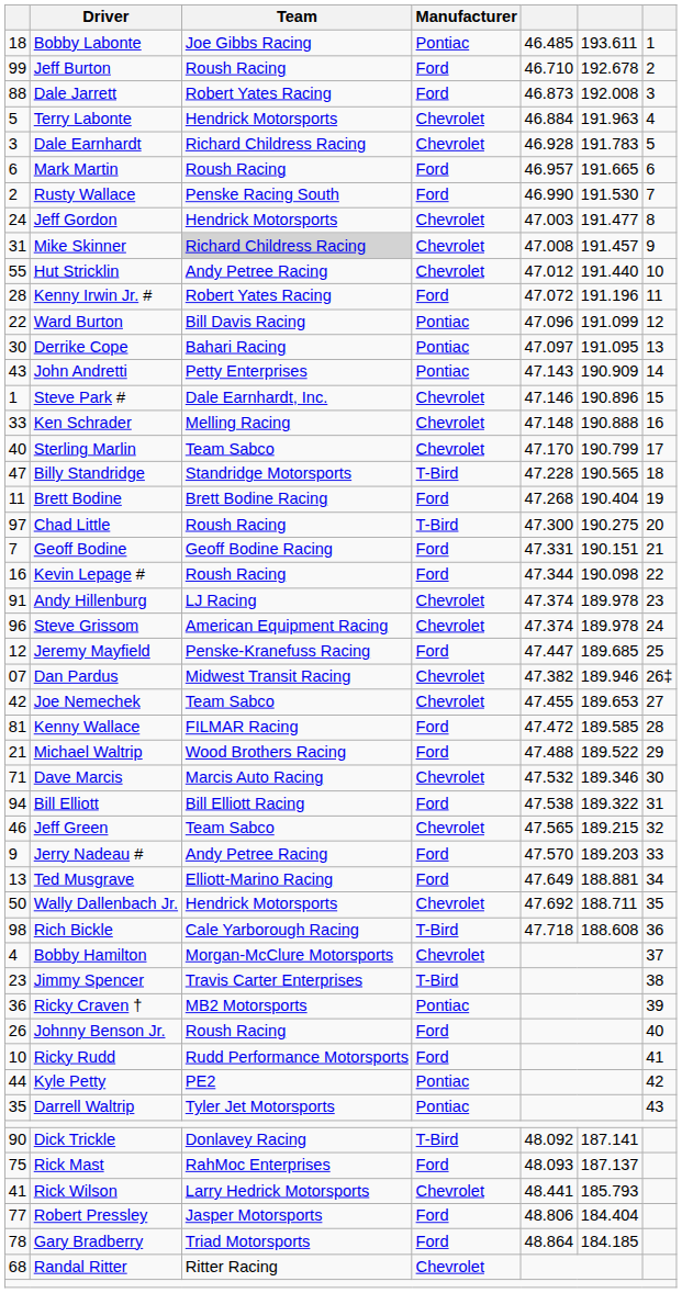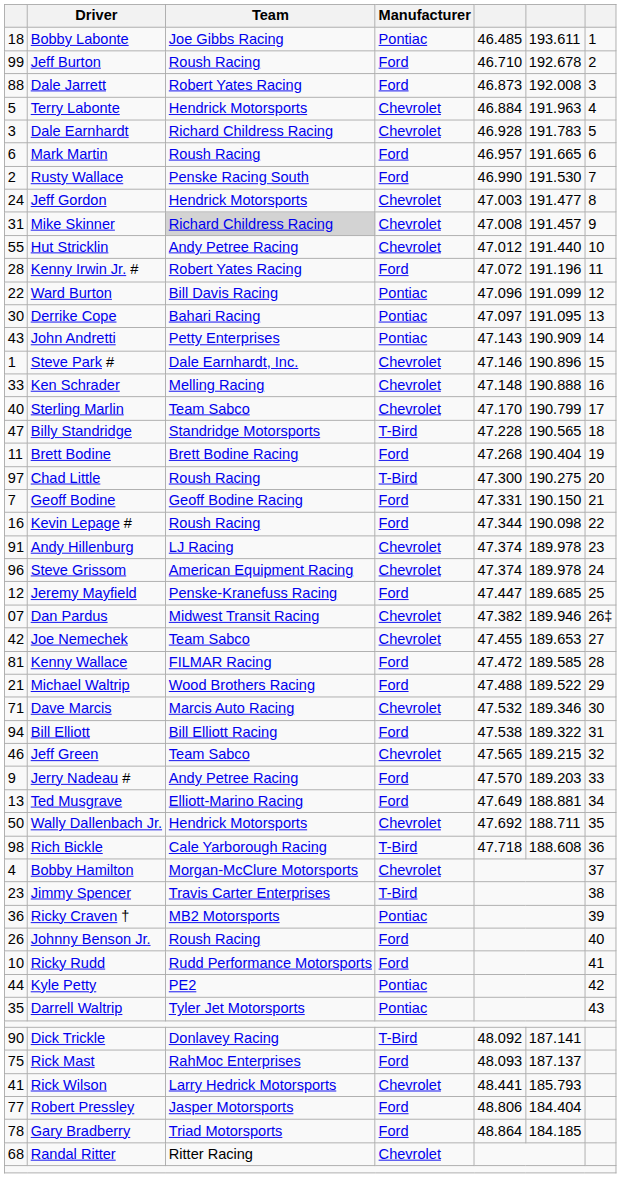 <table class="wikitable">
 <tr>
 <th scope="col"></th>
 <th scope="col">Driver</th>
 <th scope="col">Team</th>
 <th scope="col">Manufacturer</th>
 <th scope="col"></th>
 <th scope="col"></th>
 <th scope="col"></th>
 </tr>
 <tr>
 <td scope="row">18</td>
 <td><a href='#'>Bobby Labonte</a></td>
 <td><a href='#'>Joe Gibbs Racing</a></td>
 <td><a href='#'>Pontiac</a></td>
 <td>46.485</td>
 <td>193.611</td>
 <td>1</td>
 </tr>
 <tr>
 <td scope="row">99</td>
 <td><a href='#'>Jeff Burton</a></td>
 <td><a href='#'>Roush Racing</a></td>
 <td><a href='#'>Ford</a></td>
 <td>46.710</td>
 <td>192.678</td>
 <td>2</td>
 </tr>
 <tr>
 <td scope="row">88</td>
 <td><a href='#'>Dale Jarrett</a></td>
 <td><a href='#'>Robert Yates Racing</a></td>
 <td><a href='#'>Ford</a></td>
 <td>46.873</td>
 <td>192.008</td>
 <td>3</td>
 </tr>
 <tr>
 <td scope="row">5</td>
 <td><a href='#'>Terry Labonte</a></td>
 <td><a href='#'>Hendrick Motorsports</a></td>
 <td><a href='#'>Chevrolet</a></td>
 <td>46.884</td>
 <td>191.963</td>
 <td>4</td>
 </tr>
 <tr>
 <td scope="row">3</td>
 <td><a href='#'>Dale Earnhardt</a></td>
 <td><a href='#'>Richard Childress Racing</a></td>
 <td><a href='#'>Chevrolet</a></td>
 <td>46.928</td>
 <td>191.783</td>
 <td>5</td>
 </tr>
 <tr>
 <td scope="row">6</td>
 <td><a href='#'>Mark Martin</a></td>
 <td><a href='#'>Roush Racing</a></td>
 <td><a href='#'>Ford</a></td>
 <td>46.957</td>
 <td>191.665</td>
 <td>6</td>
 </tr>
 <tr>
 <td scope="row">2</td>
 <td><a href='#'>Rusty Wallace</a></td>
 <td><a href='#'>Penske Racing South</a></td>
 <td><a href='#'>Ford</a></td>
 <td>46.990</td>
 <td>191.530</td>
 <td>7</td>
 </tr>
 <tr>
 <td scope="row">24</td>
 <td><a href='#'>Jeff Gordon</a></td>
 <td><a href='#'>Hendrick Motorsports</a></td>
 <td><a href='#'>Chevrolet</a></td>
 <td>47.003</td>
 <td>191.477</td>
 <td>8</td>
 </tr>
 <tr>
 <td scope="row">31</td>
 <td><a href='#'>Mike Skinner</a></td>
 <td style="background: lightgrey;"><a href='#'>Richard Childress Racing</a></td>
 <td><a href='#'>Chevrolet</a></td>
 <td>47.008</td>
 <td>191.457</td>
 <td>9</td>
 </tr>
 <tr>
 <td scope="row">55</td>
 <td><a href='#'>Hut Stricklin</a></td>
 <td><a href='#'>Andy Petree Racing</a></td>
 <td><a href='#'>Chevrolet</a></td>
 <td>47.012</td>
 <td>191.440</td>
 <td>10</td>
 </tr>
 <tr>
 <td scope="row">28</td>
 <td><a href='#'>Kenny Irwin Jr.</a> #</td>
 <td><a href='#'>Robert Yates Racing</a></td>
 <td><a href='#'>Ford</a></td>
 <td>47.072</td>
 <td>191.196</td>
 <td>11</td>
 </tr>
 <tr>
 <td scope="row">22</td>
 <td><a href='#'>Ward Burton</a></td>
 <td><a href='#'>Bill Davis Racing</a></td>
 <td><a href='#'>Pontiac</a></td>
 <td>47.096</td>
 <td>191.099</td>
 <td>12</td>
 </tr>
 <tr>
 <td scope="row">30</td>
 <td><a href='#'>Derrike Cope</a></td>
 <td><a href='#'>Bahari Racing</a></td>
 <td><a href='#'>Pontiac</a></td>
 <td>47.097</td>
 <td>191.095</td>
 <td>13</td>
 </tr>
 <tr>
 <td scope="row">43</td>
 <td><a href='#'>John Andretti</a></td>
 <td><a href='#'>Petty Enterprises</a></td>
 <td><a href='#'>Pontiac</a></td>
 <td>47.143</td>
 <td>190.909</td>
 <td>14</td>
 </tr>
 <tr>
 <td scope="row">1</td>
 <td><a href='#'>Steve Park</a> #</td>
 <td><a href='#'>Dale Earnhardt, Inc.</a></td>
 <td><a href='#'>Chevrolet</a></td>
 <td>47.146</td>
 <td>190.896</td>
 <td>15</td>
 </tr>
 <tr>
 <td scope="row">33</td>
 <td><a href='#'>Ken Schrader</a></td>
 <td><a href='#'>Melling Racing</a></td>
 <td><a href='#'>Chevrolet</a></td>
 <td>47.148</td>
 <td>190.888</td>
 <td>16</td>
 </tr>
 <tr>
 <td scope="row">40</td>
 <td><a href='#'>Sterling Marlin</a></td>
 <td><a href='#'>Team Sabco</a></td>
 <td><a href='#'>Chevrolet</a></td>
 <td>47.170</td>
 <td>190.799</td>
 <td>17</td>
 </tr>
 <tr>
 <td scope="row">47</td>
 <td><a href='#'>Billy Standridge</a></td>
 <td><a href='#'>Standridge Motorsports</a></td>
 <td><a href='#'>T-Bird</a></td>
 <td>47.228</td>
 <td>190.565</td>
 <td>18</td>
 </tr>
 <tr>
 <td scope="row">11</td>
 <td><a href='#'>Brett Bodine</a></td>
 <td><a href='#'>Brett Bodine Racing</a></td>
 <td><a href='#'>Ford</a></td>
 <td>47.268</td>
 <td>190.404</td>
 <td>19</td>
 </tr>
 <tr>
 <td scope="row">97</td>
 <td><a href='#'>Chad Little</a></td>
 <td><a href='#'>Roush Racing</a></td>
 <td><a href='#'>T-Bird</a></td>
 <td>47.300</td>
 <td>190.275</td>
 <td>20</td>
 </tr>
 <tr>
 <td scope="row">7</td>
 <td><a href='#'>Geoff Bodine</a></td>
 <td><a href='#'>Geoff Bodine Racing</a></td>
 <td><a href='#'>Ford</a></td>
 <td>47.331</td>
-<td>190.151</td>
+<td>190.150</td>
 <td>21</td>
 </tr>
 <tr>
 <td scope="row">16</td>
 <td><a href='#'>Kevin Lepage</a> #</td>
 <td><a href='#'>Roush Racing</a></td>
 <td><a href='#'>Ford</a></td>
 <td>47.344</td>
 <td>190.098</td>
 <td>22</td>
 </tr>
 <tr>
 <td scope="row">91</td>
 <td><a href='#'>Andy Hillenburg</a></td>
 <td><a href='#'>LJ Racing</a></td>
 <td><a href='#'>Chevrolet</a></td>
 <td>47.374</td>
 <td>189.978</td>
 <td>23</td>
 </tr>
 <tr>
 <td scope="row">96</td>
 <td><a href='#'>Steve Grissom</a></td>
 <td><a href='#'>American Equipment Racing</a></td>
 <td><a href='#'>Chevrolet</a></td>
 <td>47.374</td>
 <td>189.978</td>
 <td>24</td>
 </tr>
 <tr>
 <td scope="row">12</td>
 <td><a href='#'>Jeremy Mayfield</a></td>
 <td><a href='#'>Penske-Kranefuss Racing</a></td>
 <td><a href='#'>Ford</a></td>
 <td>47.447</td>
 <td>189.685</td>
 <td>25</td>
 </tr>
 <tr>
 <td scope="row">07</td>
 <td><a href='#'>Dan Pardus</a></td>
 <td><a href='#'>Midwest Transit Racing</a></td>
 <td><a href='#'>Chevrolet</a></td>
 <td>47.382</td>
 <td>189.946</td>
 <td>26‡</td>
 </tr>
 <tr>
 <td scope="row">42</td>
 <td><a href='#'>Joe Nemechek</a></td>
 <td><a href='#'>Team Sabco</a></td>
 <td><a href='#'>Chevrolet</a></td>
 <td>47.455</td>
 <td>189.653</td>
 <td>27</td>
 </tr>
 <tr>
 <td scope="row">81</td>
 <td><a href='#'>Kenny Wallace</a></td>
 <td><a href='#'>FILMAR Racing</a></td>
 <td><a href='#'>Ford</a></td>
 <td>47.472</td>
 <td>189.585</td>
 <td>28</td>
 </tr>
 <tr>
 <td scope="row">21</td>
 <td><a href='#'>Michael Waltrip</a></td>
 <td><a href='#'>Wood Brothers Racing</a></td>
 <td><a href='#'>Ford</a></td>
 <td>47.488</td>
 <td>189.522</td>
 <td>29</td>
 </tr>
 <tr>
 <td scope="row">71</td>
 <td><a href='#'>Dave Marcis</a></td>
 <td><a href='#'>Marcis Auto Racing</a></td>
 <td><a href='#'>Chevrolet</a></td>
 <td>47.532</td>
 <td>189.346</td>
 <td>30</td>
 </tr>
 <tr>
 <td scope="row">94</td>
 <td><a href='#'>Bill Elliott</a></td>
 <td><a href='#'>Bill Elliott Racing</a></td>
 <td><a href='#'>Ford</a></td>
 <td>47.538</td>
 <td>189.322</td>
 <td>31</td>
 </tr>
 <tr>
 <td scope="row">46</td>
 <td><a href='#'>Jeff Green</a></td>
 <td><a href='#'>Team Sabco</a></td>
 <td><a href='#'>Chevrolet</a></td>
 <td>47.565</td>
 <td>189.215</td>
 <td>32</td>
 </tr>
 <tr>
 <td scope="row">9</td>
 <td><a href='#'>Jerry Nadeau</a> #</td>
 <td><a href='#'>Andy Petree Racing</a></td>
 <td><a href='#'>Ford</a></td>
 <td>47.570</td>
 <td>189.203</td>
 <td>33</td>
 </tr>
 <tr>
 <td scope="row">13</td>
 <td><a href='#'>Ted Musgrave</a></td>
 <td><a href='#'>Elliott-Marino Racing</a></td>
 <td><a href='#'>Ford</a></td>
 <td>47.649</td>
 <td>188.881</td>
 <td>34</td>
 </tr>
 <tr>
 <td scope="row">50</td>
 <td><a href='#'>Wally Dallenbach Jr.</a></td>
 <td><a href='#'>Hendrick Motorsports</a></td>
 <td><a href='#'>Chevrolet</a></td>
 <td>47.692</td>
 <td>188.711</td>
 <td>35</td>
 </tr>
 <tr>
 <td scope="row">98</td>
 <td><a href='#'>Rich Bickle</a></td>
 <td><a href='#'>Cale Yarborough Racing</a></td>
 <td><a href='#'>T-Bird</a></td>
 <td>47.718</td>
 <td>188.608</td>
 <td>36</td>
 </tr>
 <tr>
 <td scope="row">4</td>
 <td><a href='#'>Bobby Hamilton</a></td>
 <td><a href='#'>Morgan-McClure Motorsports</a></td>
 <td><a href='#'>Chevrolet</a></td>
 <td colspan=2></td>
 <td>37</td>
 </tr>
 <tr>
 <td scope="row">23</td>
 <td><a href='#'>Jimmy Spencer</a></td>
 <td><a href='#'>Travis Carter Enterprises</a></td>
 <td><a href='#'>T-Bird</a></td>
 <td colspan=2></td>
 <td>38</td>
 </tr>
 <tr>
 <td scope="row">36</td>
 <td><a href='#'>Ricky Craven</a> †</td>
 <td><a href='#'>MB2 Motorsports</a></td>
 <td><a href='#'>Pontiac</a></td>
 <td colspan=2></td>
 <td>39</td>
 </tr>
 <tr>
 <td scope="row">26</td>
 <td><a href='#'>Johnny Benson Jr.</a></td>
 <td><a href='#'>Roush Racing</a></td>
 <td><a href='#'>Ford</a></td>
 <td colspan=2></td>
 <td>40</td>
 </tr>
 <tr>
 <td scope="row">10</td>
 <td><a href='#'>Ricky Rudd</a></td>
 <td><a href='#'>Rudd Performance Motorsports</a></td>
 <td><a href='#'>Ford</a></td>
 <td colspan=2></td>
 <td>41</td>
 </tr>
 <tr>
 <td scope="row">44</td>
 <td><a href='#'>Kyle Petty</a></td>
 <td><a href='#'>PE2</a></td>
 <td><a href='#'>Pontiac</a></td>
 <td colspan=2></td>
 <td>42</td>
 </tr>
 <tr>
 <td scope="row">35</td>
 <td><a href='#'>Darrell Waltrip</a></td>
 <td><a href='#'>Tyler Jet Motorsports</a></td>
 <td><a href='#'>Pontiac</a></td>
 <td colspan=2></td>
 <td>43</td>
 </tr>
 <tr>
 <td colspan="7"></td>
 </tr>
 <tr>
 <td scope="row">90</td>
 <td><a href='#'>Dick Trickle</a></td>
 <td><a href='#'>Donlavey Racing</a></td>
 <td><a href='#'>T-Bird</a></td>
 <td>48.092</td>
 <td>187.141</td>
 <td></td>
 </tr>
 <tr>
 <td scope="row">75</td>
 <td><a href='#'>Rick Mast</a></td>
 <td><a href='#'>RahMoc Enterprises</a></td>
 <td><a href='#'>Ford</a></td>
 <td>48.093</td>
 <td>187.137</td>
 <td></td>
 </tr>
 <tr>
 <td scope="row">41</td>
 <td><a href='#'>Rick Wilson</a></td>
 <td><a href='#'>Larry Hedrick Motorsports</a></td>
 <td><a href='#'>Chevrolet</a></td>
 <td>48.441</td>
 <td>185.793</td>
 <td></td>
 </tr>
 <tr>
 <td scope="row">77</td>
 <td><a href='#'>Robert Pressley</a></td>
 <td><a href='#'>Jasper Motorsports</a></td>
 <td><a href='#'>Ford</a></td>
 <td>48.806</td>
 <td>184.404</td>
 <td></td>
 </tr>
 <tr>
 <td scope="row">78</td>
 <td><a href='#'>Gary Bradberry</a></td>
 <td><a href='#'>Triad Motorsports</a></td>
 <td><a href='#'>Ford</a></td>
 <td>48.864</td>
 <td>184.185</td>
 <td></td>
 </tr>
 <tr>
 <td scope="row">68</td>
 <td><a href='#'>Randal Ritter</a></td>
 <td>Ritter Racing</td>
 <td><a href='#'>Chevrolet</a></td>
 <td colspan=2></td>
 <td></td>
 </tr>
 <tr class="sortbottom">
 <td colspan="8"></td>
 </tr>
 </table>
